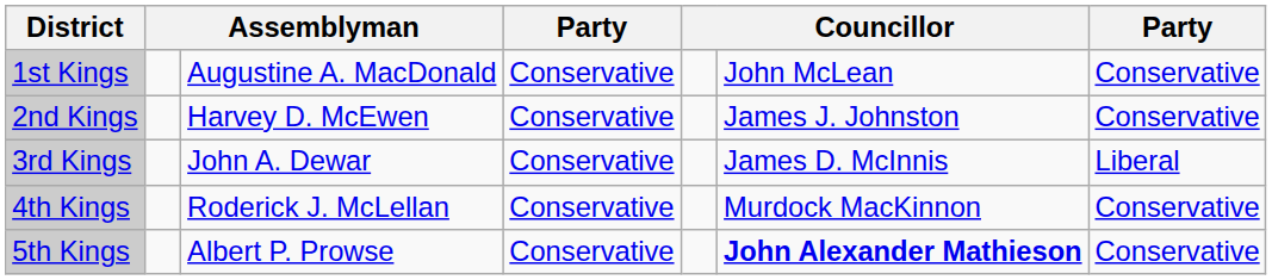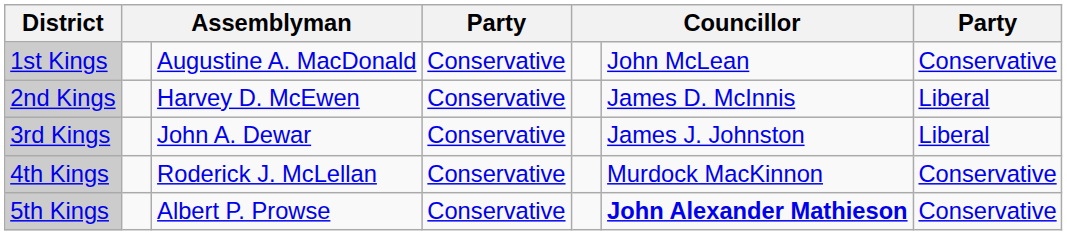 <table class="wikitable">
 <tr>
 <th>District</th>
 <th colspan="2">Assemblyman</th>
 <th>Party</th>
 <th colspan="2">Councillor</th>
 <th>Party</th>
 </tr>
 <tr>
 <td bgcolor="CCCCCC"><a href='#'>1st Kings</a></td>
 <td>   </td>
 <td><a href='#'>Augustine A. MacDonald</a></td>
 <td><a href='#'>Conservative</a></td>
 <td>   </td>
 <td><a href='#'>John McLean</a></td>
 <td><a href='#'>Conservative</a></td>
 </tr>
 <tr>
 <td bgcolor="CCCCCC"><a href='#'>2nd Kings</a></td>
 <td>   </td>
 <td><a href='#'>Harvey D. McEwen</a></td>
 <td><a href='#'>Conservative</a></td>
 <td>   </td>
-<td><a href='#'>James J. Johnston</a></td>
-<td><a href='#'>Conservative</a></td>
+<td><a href='#'>James D. McInnis</a></td>
+<td><a href='#'>Liberal</a><br></td>
 </tr>
 <tr>
 <td bgcolor="CCCCCC"><a href='#'>3rd Kings</a></td>
 <td>   </td>
 <td><a href='#'>John A. Dewar</a></td>
 <td><a href='#'>Conservative</a></td>
 <td>   </td>
-<td><a href='#'>James D. McInnis</a></td>
+<td><a href='#'>James J. Johnston</a></td>
 <td><a href='#'>Liberal</a></td>
 </tr>
 <tr>
 <td bgcolor="CCCCCC"><a href='#'>4th Kings</a></td>
 <td>   </td>
 <td><a href='#'>Roderick J. McLellan</a></td>
 <td><a href='#'>Conservative</a></td>
 <td>   </td>
 <td><a href='#'>Murdock MacKinnon</a></td>
 <td><a href='#'>Conservative</a></td>
 </tr>
 <tr>
 <td bgcolor="CCCCCC"><a href='#'>5th Kings</a></td>
 <td>   </td>
 <td><a href='#'>Albert P. Prowse</a></td>
 <td><a href='#'>Conservative</a></td>
 <td>   </td>
 <td><strong><a href='#'>John Alexander Mathieson</a></strong></td>
 <td><a href='#'>Conservative</a></td>
 </tr>
 </table>
